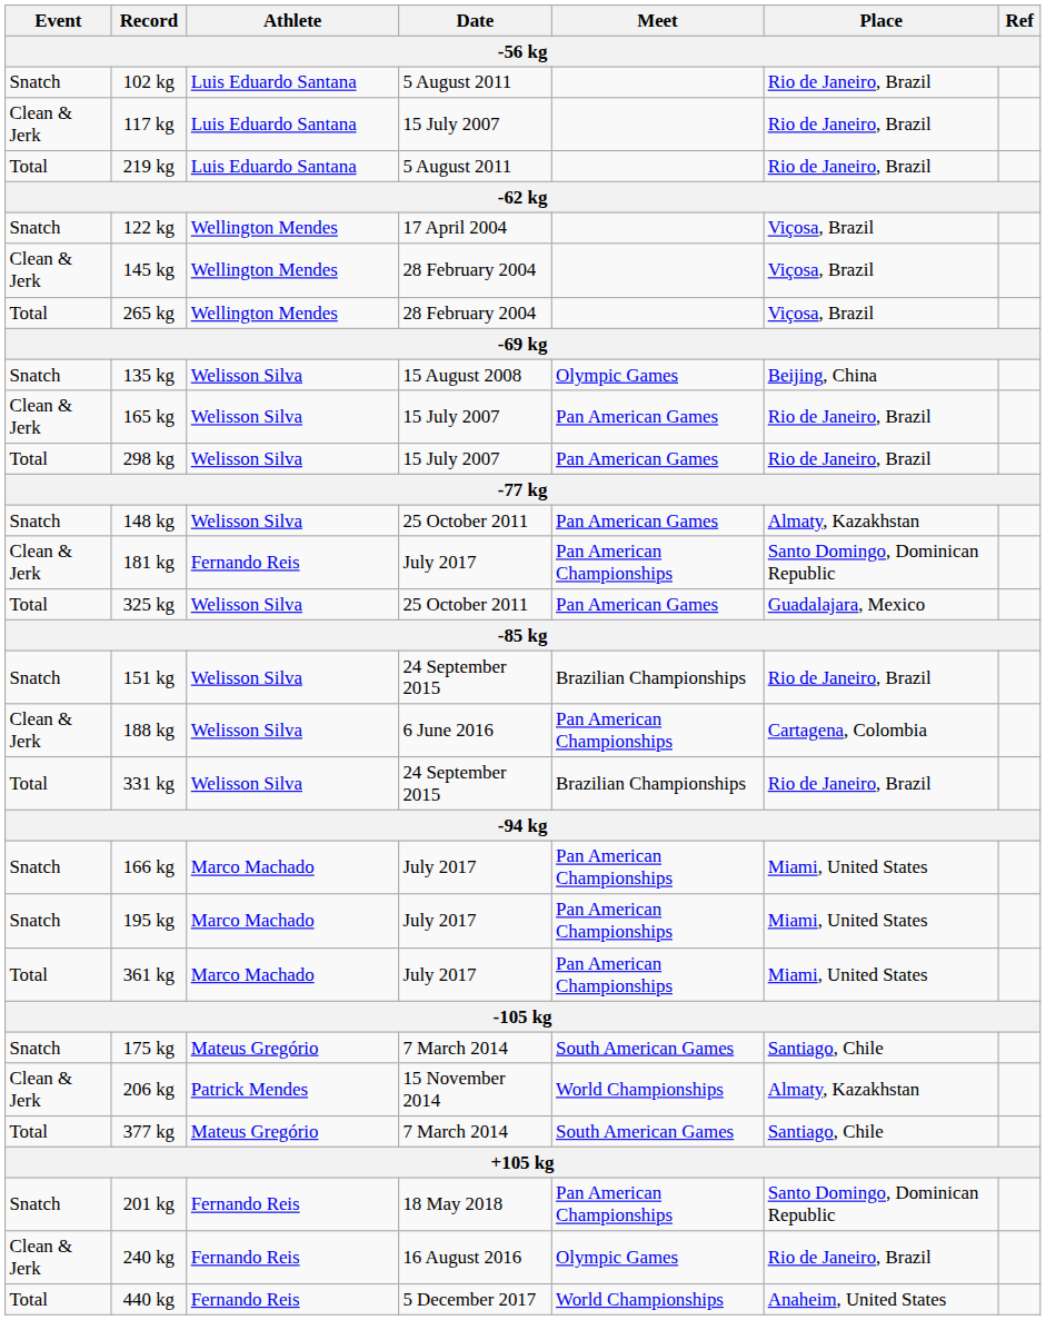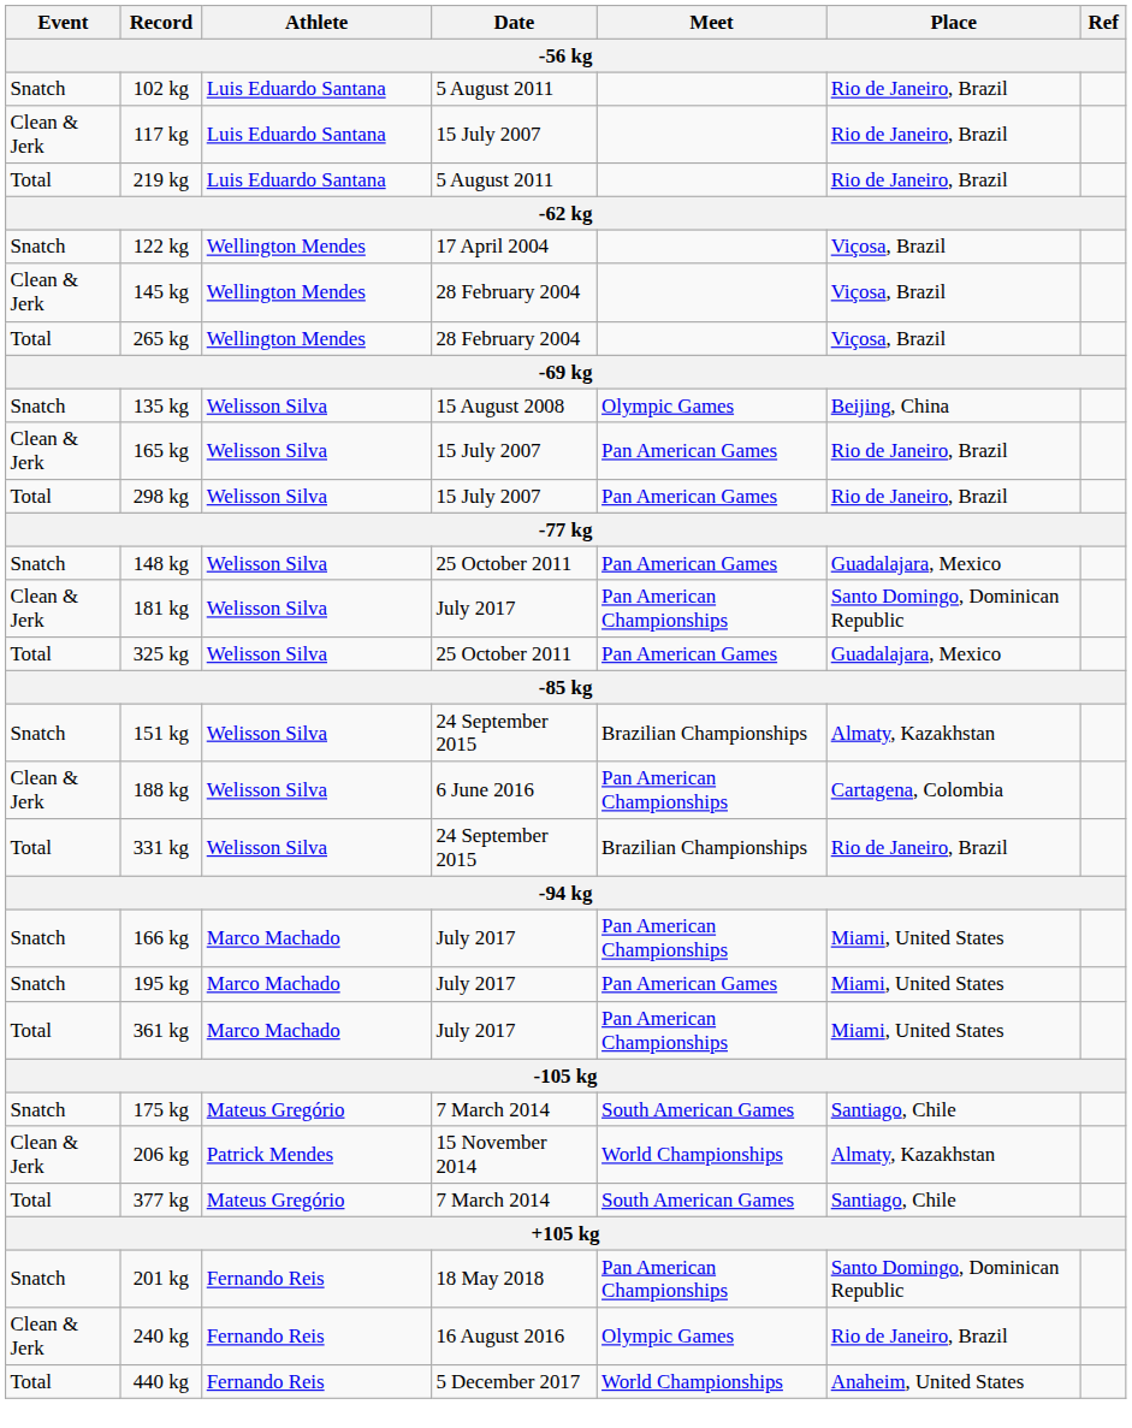 <table class="wikitable" style="font-size:95%; width: 95%;">
 <tr>
 <th width=9%>Event</th>
 <th width=6%>Record</th>
 <th width=18%>Athlete</th>
 <th width=13%>Date</th>
 <th width=18%>Meet</th>
 <th width=20%>Place</th>
 <th width=3%>Ref</th>
 </tr>
 <tr bgcolor="#DDDDDD">
 <th colspan=7>-56 kg</th>
 </tr>
 <tr>
 <td>Snatch</td>
 <td align="center">102 kg</td>
 <td><a href='#'>Luis Eduardo Santana</a></td>
 <td>5 August 2011</td>
 <td></td>
 <td><a href='#'>Rio de Janeiro</a>, Brazil</td>
 <td></td>
 </tr>
 <tr>
 <td>Clean & Jerk</td>
 <td align="center">117 kg</td>
 <td><a href='#'>Luis Eduardo Santana</a></td>
 <td>15 July 2007</td>
 <td></td>
 <td><a href='#'>Rio de Janeiro</a>, Brazil</td>
 <td></td>
 </tr>
 <tr>
 <td>Total</td>
 <td align="center">219 kg</td>
 <td><a href='#'>Luis Eduardo Santana</a></td>
 <td>5 August 2011</td>
 <td></td>
 <td><a href='#'>Rio de Janeiro</a>, Brazil</td>
 <td></td>
 </tr>
 <tr bgcolor="#DDDDDD">
 <th colspan=7>-62 kg</th>
 </tr>
 <tr>
 <td>Snatch</td>
 <td align="center">122 kg</td>
 <td><a href='#'>Wellington Mendes</a></td>
 <td>17 April 2004</td>
 <td></td>
 <td><a href='#'>Viçosa</a>, Brazil</td>
 <td></td>
 </tr>
 <tr>
 <td>Clean & Jerk</td>
 <td align="center">145 kg</td>
 <td><a href='#'>Wellington Mendes</a></td>
 <td>28 February 2004</td>
 <td></td>
 <td><a href='#'>Viçosa</a>, Brazil</td>
 <td></td>
 </tr>
 <tr>
 <td>Total</td>
 <td align="center">265 kg</td>
 <td><a href='#'>Wellington Mendes</a></td>
 <td>28 February 2004</td>
 <td></td>
 <td><a href='#'>Viçosa</a>, Brazil</td>
 <td></td>
 </tr>
 <tr bgcolor="#DDDDDD">
 <th colspan=7>-69 kg</th>
 </tr>
 <tr>
 <td>Snatch</td>
 <td align="center">135 kg</td>
 <td><a href='#'>Welisson Silva</a></td>
 <td>15 August 2008</td>
 <td><a href='#'>Olympic Games</a></td>
 <td><a href='#'>Beijing</a>, China</td>
 <td></td>
 </tr>
 <tr>
 <td>Clean & Jerk</td>
 <td align="center">165 kg</td>
 <td><a href='#'>Welisson Silva</a></td>
 <td>15 July 2007</td>
 <td><a href='#'>Pan American Games</a></td>
 <td><a href='#'>Rio de Janeiro</a>, Brazil</td>
 <td></td>
 </tr>
 <tr>
 <td>Total</td>
 <td align="center">298 kg</td>
 <td><a href='#'>Welisson Silva</a></td>
 <td>15 July 2007</td>
 <td><a href='#'>Pan American Games</a></td>
 <td><a href='#'>Rio de Janeiro</a>, Brazil</td>
 <td></td>
 </tr>
 <tr bgcolor="#DDDDDD">
 <th colspan=7>-77 kg</th>
 </tr>
 <tr>
 <td>Snatch</td>
 <td align="center">148 kg</td>
 <td><a href='#'>Welisson Silva</a></td>
 <td>25 October 2011</td>
 <td><a href='#'>Pan American Games</a></td>
-<td><a href='#'>Almaty</a>, Kazakhstan</td>
+<td><a href='#'>Guadalajara</a>, Mexico</td>
 <td></td>
 </tr>
 <tr>
 <td>Clean & Jerk</td>
 <td align="center">181 kg</td>
-<td><a href='#'>Fernando Reis</a></td>
+<td><a href='#'>Welisson Silva</a></td>
 <td>July 2017</td>
 <td><a href='#'>Pan American Championships</a></td>
 <td><a href='#'>Santo Domingo</a>, Dominican Republic</td>
 <td></td>
 </tr>
 <tr>
 <td>Total</td>
 <td align="center">325 kg</td>
 <td><a href='#'>Welisson Silva</a></td>
 <td>25 October 2011</td>
 <td><a href='#'>Pan American Games</a></td>
 <td><a href='#'>Guadalajara</a>, Mexico</td>
 <td></td>
 </tr>
 <tr bgcolor="#DDDDDD">
 <th colspan=7>-85 kg</th>
 </tr>
 <tr>
 <td>Snatch</td>
 <td align="center">151 kg</td>
 <td><a href='#'>Welisson Silva</a></td>
 <td>24 September 2015</td>
 <td>Brazilian Championships</td>
-<td><a href='#'>Rio de Janeiro</a>, Brazil</td>
+<td><a href='#'>Almaty</a>, Kazakhstan</td>
 <td></td>
 </tr>
 <tr>
 <td>Clean & Jerk</td>
 <td align="center">188 kg</td>
 <td><a href='#'>Welisson Silva</a></td>
 <td>6 June 2016</td>
 <td><a href='#'>Pan American Championships</a></td>
 <td><a href='#'>Cartagena</a>, Colombia</td>
 <td></td>
 </tr>
 <tr>
 <td>Total</td>
 <td align="center">331 kg</td>
 <td><a href='#'>Welisson Silva</a></td>
 <td>24 September 2015</td>
 <td>Brazilian Championships</td>
 <td><a href='#'>Rio de Janeiro</a>, Brazil</td>
 <td></td>
 </tr>
 <tr bgcolor="#DDDDDD">
 <th colspan=7>-94 kg</th>
 </tr>
 <tr>
 <td>Snatch</td>
 <td align="center">166 kg</td>
 <td><a href='#'>Marco Machado</a></td>
 <td>July 2017</td>
 <td><a href='#'>Pan American Championships</a></td>
 <td><a href='#'>Miami</a>, United States</td>
 <td></td>
 </tr>
 <tr>
 <td>Snatch</td>
 <td align="center">195 kg</td>
 <td><a href='#'>Marco Machado</a></td>
 <td>July 2017</td>
-<td><a href='#'>Pan American Championships</a></td>
+<td><a href='#'>Pan American Games</a></td>
 <td><a href='#'>Miami</a>, United States</td>
 <td></td>
 </tr>
 <tr>
 <td>Total</td>
 <td align="center">361 kg</td>
 <td><a href='#'>Marco Machado</a></td>
 <td>July 2017</td>
 <td><a href='#'>Pan American Championships</a></td>
 <td><a href='#'>Miami</a>, United States</td>
 <td></td>
 </tr>
 <tr bgcolor="#DDDDDD">
 <th colspan=7>-105 kg</th>
 </tr>
 <tr>
 <td>Snatch</td>
 <td align="center">175 kg</td>
 <td><a href='#'>Mateus Gregório</a></td>
 <td>7 March 2014</td>
 <td><a href='#'>South American Games</a></td>
 <td><a href='#'>Santiago</a>, Chile</td>
 <td></td>
 </tr>
 <tr>
 <td>Clean & Jerk</td>
 <td align="center">206 kg</td>
 <td><a href='#'>Patrick Mendes</a></td>
 <td>15 November 2014</td>
 <td><a href='#'>World Championships</a></td>
 <td><a href='#'>Almaty</a>, Kazakhstan</td>
 <td></td>
 </tr>
 <tr>
 <td>Total</td>
 <td align="center">377 kg</td>
 <td><a href='#'>Mateus Gregório</a></td>
 <td>7 March 2014</td>
 <td><a href='#'>South American Games</a></td>
 <td><a href='#'>Santiago</a>, Chile</td>
 <td></td>
 </tr>
 <tr bgcolor="#DDDDDD">
 <th colspan=7>+105 kg</th>
 </tr>
 <tr>
 <td>Snatch</td>
 <td style="text-align:center;">201 kg</td>
 <td><a href='#'>Fernando Reis</a></td>
 <td>18 May 2018</td>
 <td><a href='#'>Pan American Championships</a></td>
 <td><a href='#'>Santo Domingo</a>, Dominican Republic</td>
 <td></td>
 </tr>
 <tr>
 <td>Clean & Jerk</td>
 <td align="center">240 kg</td>
 <td><a href='#'>Fernando Reis</a></td>
 <td>16 August 2016</td>
 <td><a href='#'>Olympic Games</a></td>
 <td><a href='#'>Rio de Janeiro</a>, Brazil</td>
 <td></td>
 </tr>
 <tr>
 <td>Total</td>
 <td align="center">440 kg</td>
 <td><a href='#'>Fernando Reis</a></td>
 <td>5 December 2017</td>
 <td><a href='#'>World Championships</a></td>
 <td><a href='#'>Anaheim</a>, United States</td>
 <td></td>
 </tr>
 </table>
